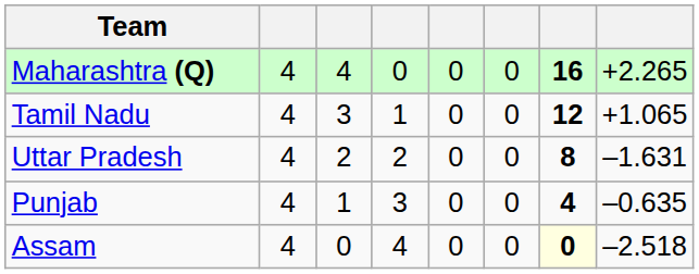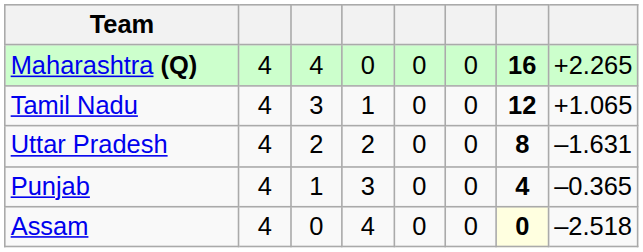 <table class="wikitable" style="text-align:center">
 <tr>
 <th style="width:140px;">Team</th>
 <th style="width:25px;"></th>
 <th style="width:25px;"></th>
 <th style="width:25px;"></th>
 <th style="width:25px;"></th>
 <th style="width:25px;"></th>
 <th style="width:25px;"></th>
 <th style="width:40px;"></th>
 </tr>
 <tr style="background:#cfc;">
 <td style="text-align:left"><a href='#'>Maharashtra</a> <strong>(Q)</strong></td>
 <td>4</td>
 <td>4</td>
 <td>0</td>
 <td>0</td>
 <td>0</td>
 <td><strong>16</strong></td>
 <td>+2.265</td>
 </tr>
 <tr>
 <td style="text-align:left"><a href='#'>Tamil Nadu</a></td>
 <td>4</td>
 <td>3</td>
 <td>1</td>
 <td>0</td>
 <td>0</td>
 <td><strong>12</strong></td>
 <td>+1.065</td>
 </tr>
 <tr>
 <td style="text-align:left"><a href='#'>Uttar Pradesh</a></td>
 <td>4</td>
 <td>2</td>
 <td>2</td>
 <td>0</td>
 <td>0</td>
 <td><strong>8</strong></td>
 <td>–1.631</td>
 </tr>
 <tr>
 <td style="text-align:left"><a href='#'>Punjab</a></td>
 <td>4</td>
 <td>1</td>
 <td>3</td>
 <td>0</td>
 <td>0</td>
 <td><strong>4</strong></td>
-<td>–0.635</td>
+<td>–0.365</td>
 </tr>
 <tr>
 <td style="text-align:left"><a href='#'>Assam</a></td>
 <td>4</td>
 <td>0</td>
 <td>4</td>
 <td>0</td>
 <td>0</td>
 <td style="background: lightyellow;"><strong>0</strong></td>
 <td>–2.518</td>
 </tr>
 </table>
